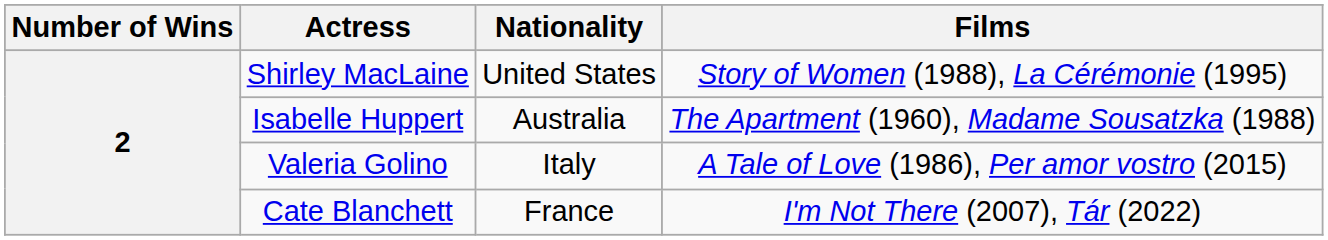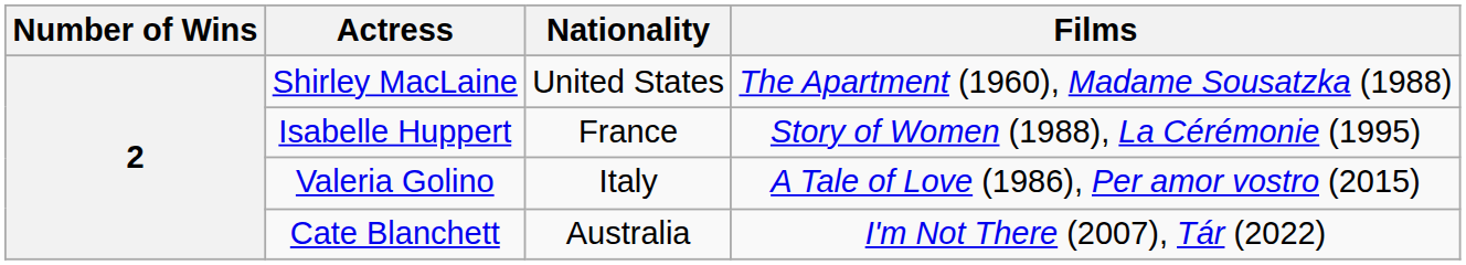 <table class="wikitable" style="text-align:center;">
 <tr>
 <th scope="col">Number of Wins</th>
 <th scope="col">Actress</th>
 <th scope="col">Nationality</th>
 <th scope="col">Films</th>
 </tr>
 <tr>
 <th rowspan="4">2</th>
 <td><a href='#'>Shirley MacLaine</a></td>
 <td>United States</td>
-<td><em><a href='#'>Story of Women</a></em> (1988), <em><a href='#'>La Cérémonie</a></em> (1995)</td>
+<td><em><a href='#'>The Apartment</a></em> (1960), <em><a href='#'>Madame Sousatzka</a></em> (1988)</td>
 </tr>
 <tr>
 <td><a href='#'>Isabelle Huppert</a></td>
-<td>Australia</td>
-<td><em><a href='#'>The Apartment</a></em> (1960), <em><a href='#'>Madame Sousatzka</a></em> (1988)</td>
+<td>France</td>
+<td><em><a href='#'>Story of Women</a></em> (1988), <em><a href='#'>La Cérémonie</a></em> (1995)</td>
 </tr>
 <tr>
 <td><a href='#'>Valeria Golino</a></td>
 <td>Italy</td>
 <td><em><a href='#'>A Tale of Love</a></em> (1986), <em><a href='#'>Per amor vostro</a></em> (2015)</td>
 </tr>
 <tr>
 <td><a href='#'>Cate Blanchett</a></td>
-<td>France</td>
+<td>Australia</td>
 <td><em><a href='#'>I'm Not There</a></em> (2007), <em><a href='#'>Tár</a></em> (2022)</td>
 </tr>
 </table>
